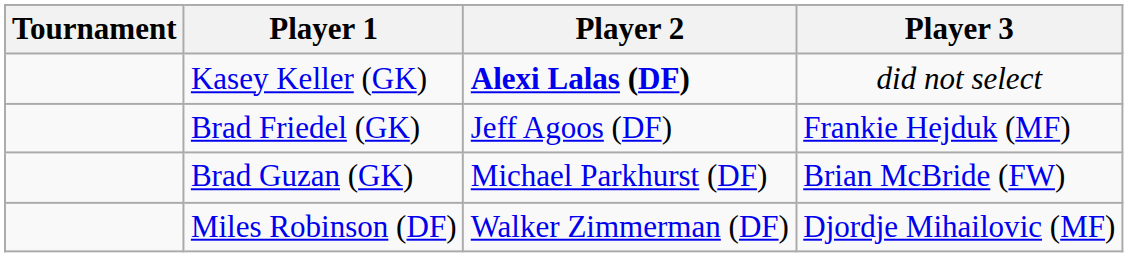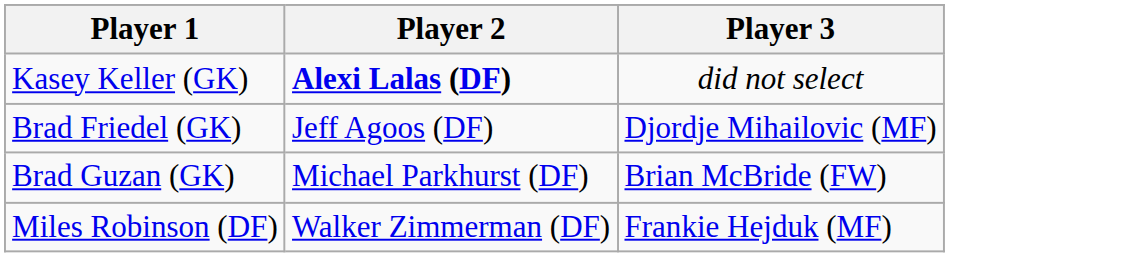 <table class="wikitable">
 <tr>
-<th>Tournament</th>
 <th>Player 1</th>
 <th>Player 2</th>
 <th>Player 3</th>
 </tr>
 <tr>
-<td></td>
 <td><a href='#'>Kasey Keller</a> (<a href='#'>GK</a>)</td>
 <td><strong><a href='#'>Alexi Lalas</a> (<a href='#'>DF</a>)</strong></td>
 <td align="center"><em>did not select</em></td>
 </tr>
 <tr>
-<td></td>
 <td><a href='#'>Brad Friedel</a> (<a href='#'>GK</a>)</td>
 <td><a href='#'>Jeff Agoos</a> (<a href='#'>DF</a>)</td>
-<td><a href='#'>Frankie Hejduk</a> (<a href='#'>MF</a>)</td>
+<td><a href='#'>Djordje Mihailovic</a> (<a href='#'>MF</a>)</td>
 </tr>
 <tr>
-<td></td>
 <td><a href='#'>Brad Guzan</a> (<a href='#'>GK</a>)</td>
 <td><a href='#'>Michael Parkhurst</a> (<a href='#'>DF</a>)</td>
 <td><a href='#'>Brian McBride</a> (<a href='#'>FW</a>)</td>
 </tr>
 <tr>
-<td></td>
 <td><a href='#'>Miles Robinson</a> (<a href='#'>DF</a>)</td>
 <td><a href='#'>Walker Zimmerman</a> (<a href='#'>DF</a>)</td>
-<td><a href='#'>Djordje Mihailovic</a> (<a href='#'>MF</a>)</td>
+<td><a href='#'>Frankie Hejduk</a> (<a href='#'>MF</a>)</td>
 </tr>
 </table>
